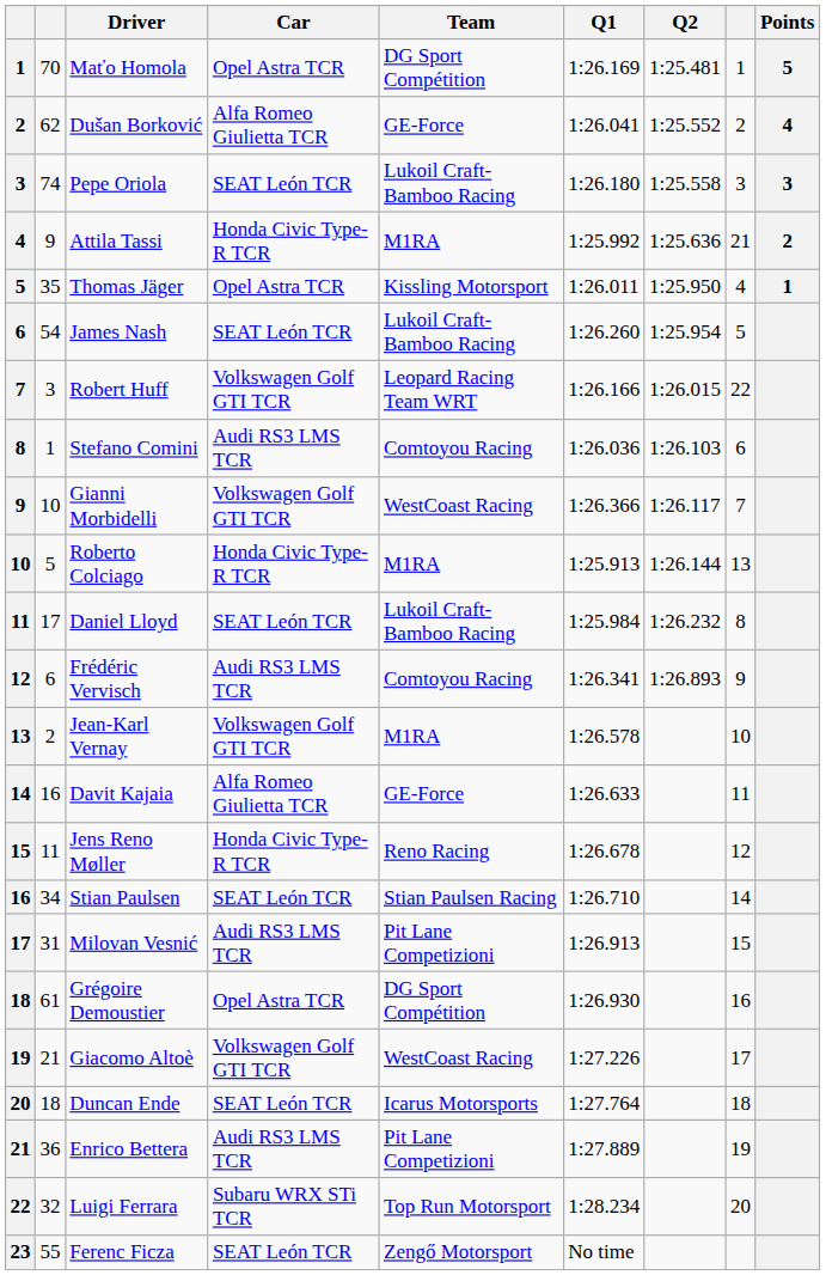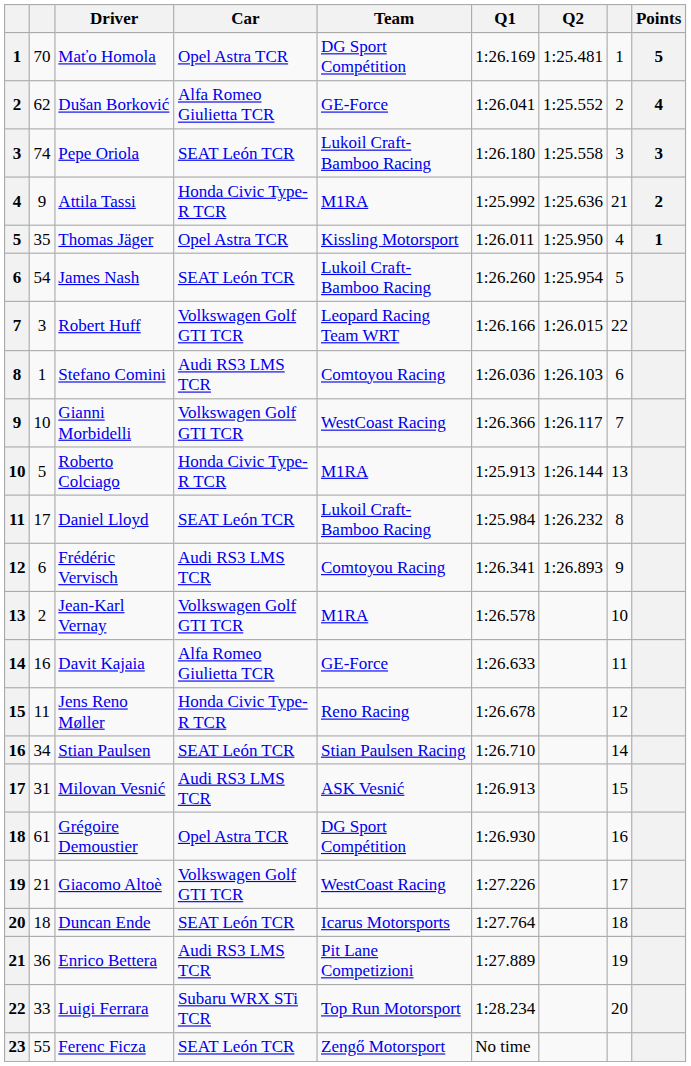 <table class="wikitable sortable" style="font-size:95%">
 <tr>
 <th></th>
 <th></th>
 <th>Driver</th>
 <th>Car</th>
 <th>Team</th>
 <th>Q1</th>
 <th>Q2</th>
 <th></th>
 <th>Points</th>
 </tr>
 <tr>
 <th>1</th>
 <td align=center>70</td>
 <td> <a href='#'>Maťo Homola</a></td>
 <td><a href='#'>Opel Astra TCR</a></td>
 <td> <a href='#'>DG Sport Compétition</a></td>
 <td>1:26.169</td>
 <td>1:25.481</td>
 <td align=center>1</td>
 <th>5</th>
 </tr>
 <tr>
 <th>2</th>
 <td align=center>62</td>
 <td> <a href='#'>Dušan Borković</a></td>
 <td><a href='#'>Alfa Romeo Giulietta TCR</a></td>
 <td> <a href='#'>GE-Force</a></td>
 <td>1:26.041</td>
 <td>1:25.552</td>
 <td align=center>2</td>
 <th>4</th>
 </tr>
 <tr>
 <th>3</th>
 <td align=center>74</td>
 <td> <a href='#'>Pepe Oriola</a></td>
 <td><a href='#'>SEAT León TCR</a></td>
 <td> <a href='#'>Lukoil Craft-Bamboo Racing</a></td>
 <td>1:26.180</td>
 <td>1:25.558</td>
 <td align=center>3</td>
 <th>3</th>
 </tr>
 <tr>
 <th>4</th>
 <td align=center>9</td>
 <td> <a href='#'>Attila Tassi</a></td>
 <td><a href='#'>Honda Civic Type-R TCR</a></td>
 <td> <a href='#'>M1RA</a></td>
 <td>1:25.992</td>
 <td>1:25.636</td>
 <td align=center>21</td>
 <th>2</th>
 </tr>
 <tr>
 <th>5</th>
 <td align=center>35</td>
 <td> <a href='#'>Thomas Jäger</a></td>
 <td><a href='#'>Opel Astra TCR</a></td>
 <td> <a href='#'>Kissling Motorsport</a></td>
 <td>1:26.011</td>
 <td>1:25.950</td>
 <td align=center>4</td>
 <th>1</th>
 </tr>
 <tr>
 <th>6</th>
 <td align=center>54</td>
 <td> <a href='#'>James Nash</a></td>
 <td><a href='#'>SEAT León TCR</a></td>
 <td> <a href='#'>Lukoil Craft-Bamboo Racing</a></td>
 <td>1:26.260</td>
 <td>1:25.954</td>
 <td align=center>5</td>
 <th></th>
 </tr>
 <tr>
 <th>7</th>
 <td align=center>3</td>
 <td> <a href='#'>Robert Huff</a></td>
 <td><a href='#'>Volkswagen Golf GTI TCR</a></td>
 <td> <a href='#'>Leopard Racing Team WRT</a></td>
 <td>1:26.166</td>
 <td>1:26.015</td>
 <td align=center>22</td>
 <th></th>
 </tr>
 <tr>
 <th>8</th>
 <td align=center>1</td>
 <td> <a href='#'>Stefano Comini</a></td>
 <td><a href='#'>Audi RS3 LMS TCR</a></td>
 <td> <a href='#'>Comtoyou Racing</a></td>
 <td>1:26.036</td>
 <td>1:26.103</td>
 <td align=center>6</td>
 <th></th>
 </tr>
 <tr>
 <th>9</th>
 <td align=center>10</td>
 <td> <a href='#'>Gianni Morbidelli</a></td>
 <td><a href='#'>Volkswagen Golf GTI TCR</a></td>
 <td> <a href='#'>WestCoast Racing</a></td>
 <td>1:26.366</td>
 <td>1:26.117</td>
 <td align=center>7</td>
 <th></th>
 </tr>
 <tr>
 <th>10</th>
 <td align=center>5</td>
 <td> <a href='#'>Roberto Colciago</a></td>
 <td><a href='#'>Honda Civic Type-R TCR</a></td>
 <td> <a href='#'>M1RA</a></td>
 <td>1:25.913</td>
 <td>1:26.144</td>
 <td align=center>13</td>
 <th></th>
 </tr>
 <tr>
 <th>11</th>
 <td align=center>17</td>
 <td> <a href='#'>Daniel Lloyd</a></td>
 <td><a href='#'>SEAT León TCR</a></td>
 <td> <a href='#'>Lukoil Craft-Bamboo Racing</a></td>
 <td>1:25.984</td>
 <td>1:26.232</td>
 <td align=center>8</td>
 <th></th>
 </tr>
 <tr>
 <th>12</th>
 <td align=center>6</td>
 <td> <a href='#'>Frédéric Vervisch</a></td>
 <td><a href='#'>Audi RS3 LMS TCR</a></td>
 <td> <a href='#'>Comtoyou Racing</a></td>
 <td>1:26.341</td>
 <td>1:26.893</td>
 <td align=center>9</td>
 <th></th>
 </tr>
 <tr>
 <th>13</th>
 <td align=center>2</td>
 <td> <a href='#'>Jean-Karl Vernay</a></td>
 <td><a href='#'>Volkswagen Golf GTI TCR</a></td>
 <td> <a href='#'>M1RA</a></td>
 <td>1:26.578</td>
 <td></td>
 <td align=center>10</td>
 <th></th>
 </tr>
 <tr>
 <th>14</th>
 <td align=center>16</td>
 <td> <a href='#'>Davit Kajaia</a></td>
 <td><a href='#'>Alfa Romeo Giulietta TCR</a></td>
 <td> <a href='#'>GE-Force</a></td>
 <td>1:26.633</td>
 <td></td>
 <td align=center>11</td>
 <th></th>
 </tr>
 <tr>
 <th>15</th>
 <td align=center>11</td>
 <td> <a href='#'>Jens Reno Møller</a></td>
 <td><a href='#'>Honda Civic Type-R TCR</a></td>
 <td> <a href='#'>Reno Racing</a></td>
 <td>1:26.678</td>
 <td></td>
 <td align=center>12</td>
 <th></th>
 </tr>
 <tr>
 <th>16</th>
 <td align=center>34</td>
 <td> <a href='#'>Stian Paulsen</a></td>
 <td><a href='#'>SEAT León TCR</a></td>
 <td> <a href='#'>Stian Paulsen Racing</a></td>
 <td>1:26.710</td>
 <td></td>
 <td align=center>14</td>
 <th></th>
 </tr>
 <tr>
 <th>17</th>
 <td align=center>31</td>
 <td> <a href='#'>Milovan Vesnić</a></td>
 <td><a href='#'>Audi RS3 LMS TCR</a></td>
-<td> <a href='#'>Pit Lane Competizioni</a></td>
+<td> <a href='#'>ASK Vesnić</a></td>
 <td>1:26.913</td>
 <td></td>
 <td align=center>15</td>
 <th></th>
 </tr>
 <tr>
 <th>18</th>
 <td align=center>61</td>
 <td> <a href='#'>Grégoire Demoustier</a></td>
 <td><a href='#'>Opel Astra TCR</a></td>
 <td> <a href='#'>DG Sport Compétition</a></td>
 <td>1:26.930</td>
 <td></td>
 <td align=center>16</td>
 <th></th>
 </tr>
 <tr>
 <th>19</th>
 <td align=center>21</td>
 <td> <a href='#'>Giacomo Altoè</a></td>
 <td><a href='#'>Volkswagen Golf GTI TCR</a></td>
 <td> <a href='#'>WestCoast Racing</a></td>
 <td>1:27.226</td>
 <td></td>
 <td align=center>17</td>
 <th></th>
 </tr>
 <tr>
 <th>20</th>
 <td align=center>18</td>
 <td> <a href='#'>Duncan Ende</a></td>
 <td><a href='#'>SEAT León TCR</a></td>
 <td> <a href='#'>Icarus Motorsports</a></td>
 <td>1:27.764</td>
 <td></td>
 <td align=center>18</td>
 <th></th>
 </tr>
 <tr>
 <th>21</th>
 <td align=center>36</td>
 <td> <a href='#'>Enrico Bettera</a></td>
 <td><a href='#'>Audi RS3 LMS TCR</a></td>
 <td> <a href='#'>Pit Lane Competizioni</a></td>
 <td>1:27.889</td>
 <td></td>
 <td align=center>19</td>
 <th></th>
 </tr>
 <tr>
 <th>22</th>
-<td align=center>32</td>
+<td align=center>33</td>
 <td> <a href='#'>Luigi Ferrara</a></td>
 <td><a href='#'>Subaru WRX STi TCR</a></td>
 <td> <a href='#'>Top Run Motorsport</a></td>
 <td>1:28.234</td>
 <td></td>
 <td align=center>20</td>
 <th></th>
 </tr>
 <tr>
 <th>23</th>
 <td align=center>55</td>
 <td> <a href='#'>Ferenc Ficza</a></td>
 <td><a href='#'>SEAT León TCR</a></td>
 <td> <a href='#'>Zengő Motorsport</a></td>
 <td>No time</td>
 <td></td>
 <td align=center></td>
 <th></th>
 </tr>
 <tr>
 </tr>
 </table>
